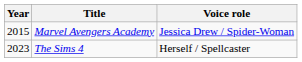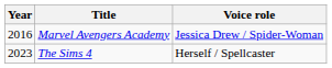 <table class=wikitable>
 <tr>
 <th>Year</th>
 <th>Title</th>
 <th>Voice role</th>
 </tr>
 <tr>
-<td>2015</td>
+<td>2016</td>
 <td><em><a href='#'>Marvel Avengers Academy</a></em></td>
 <td><a href='#'>Jessica Drew / Spider-Woman</a></td>
 </tr>
 <tr>
 <td>2023</td>
 <td><em><a href='#'>The Sims 4</a></em></td>
 <td>Herself / Spellcaster</td>
 </tr>
 </table>
